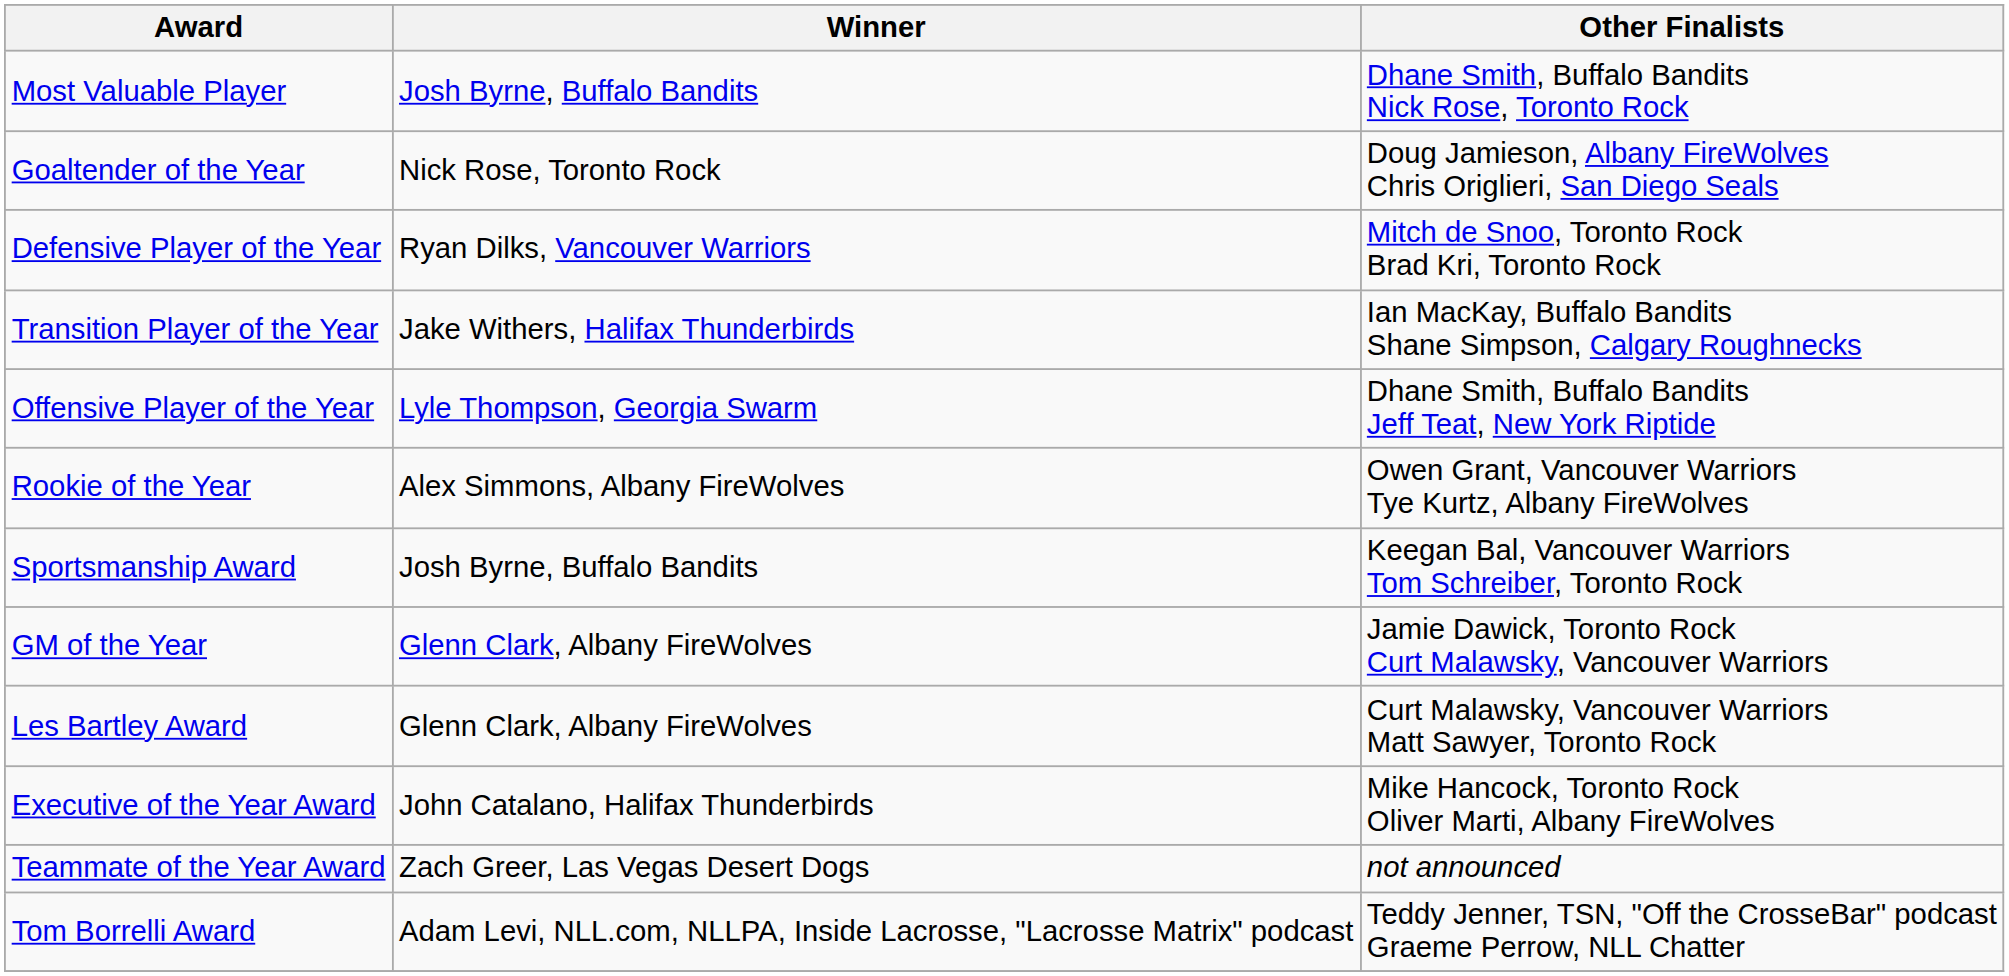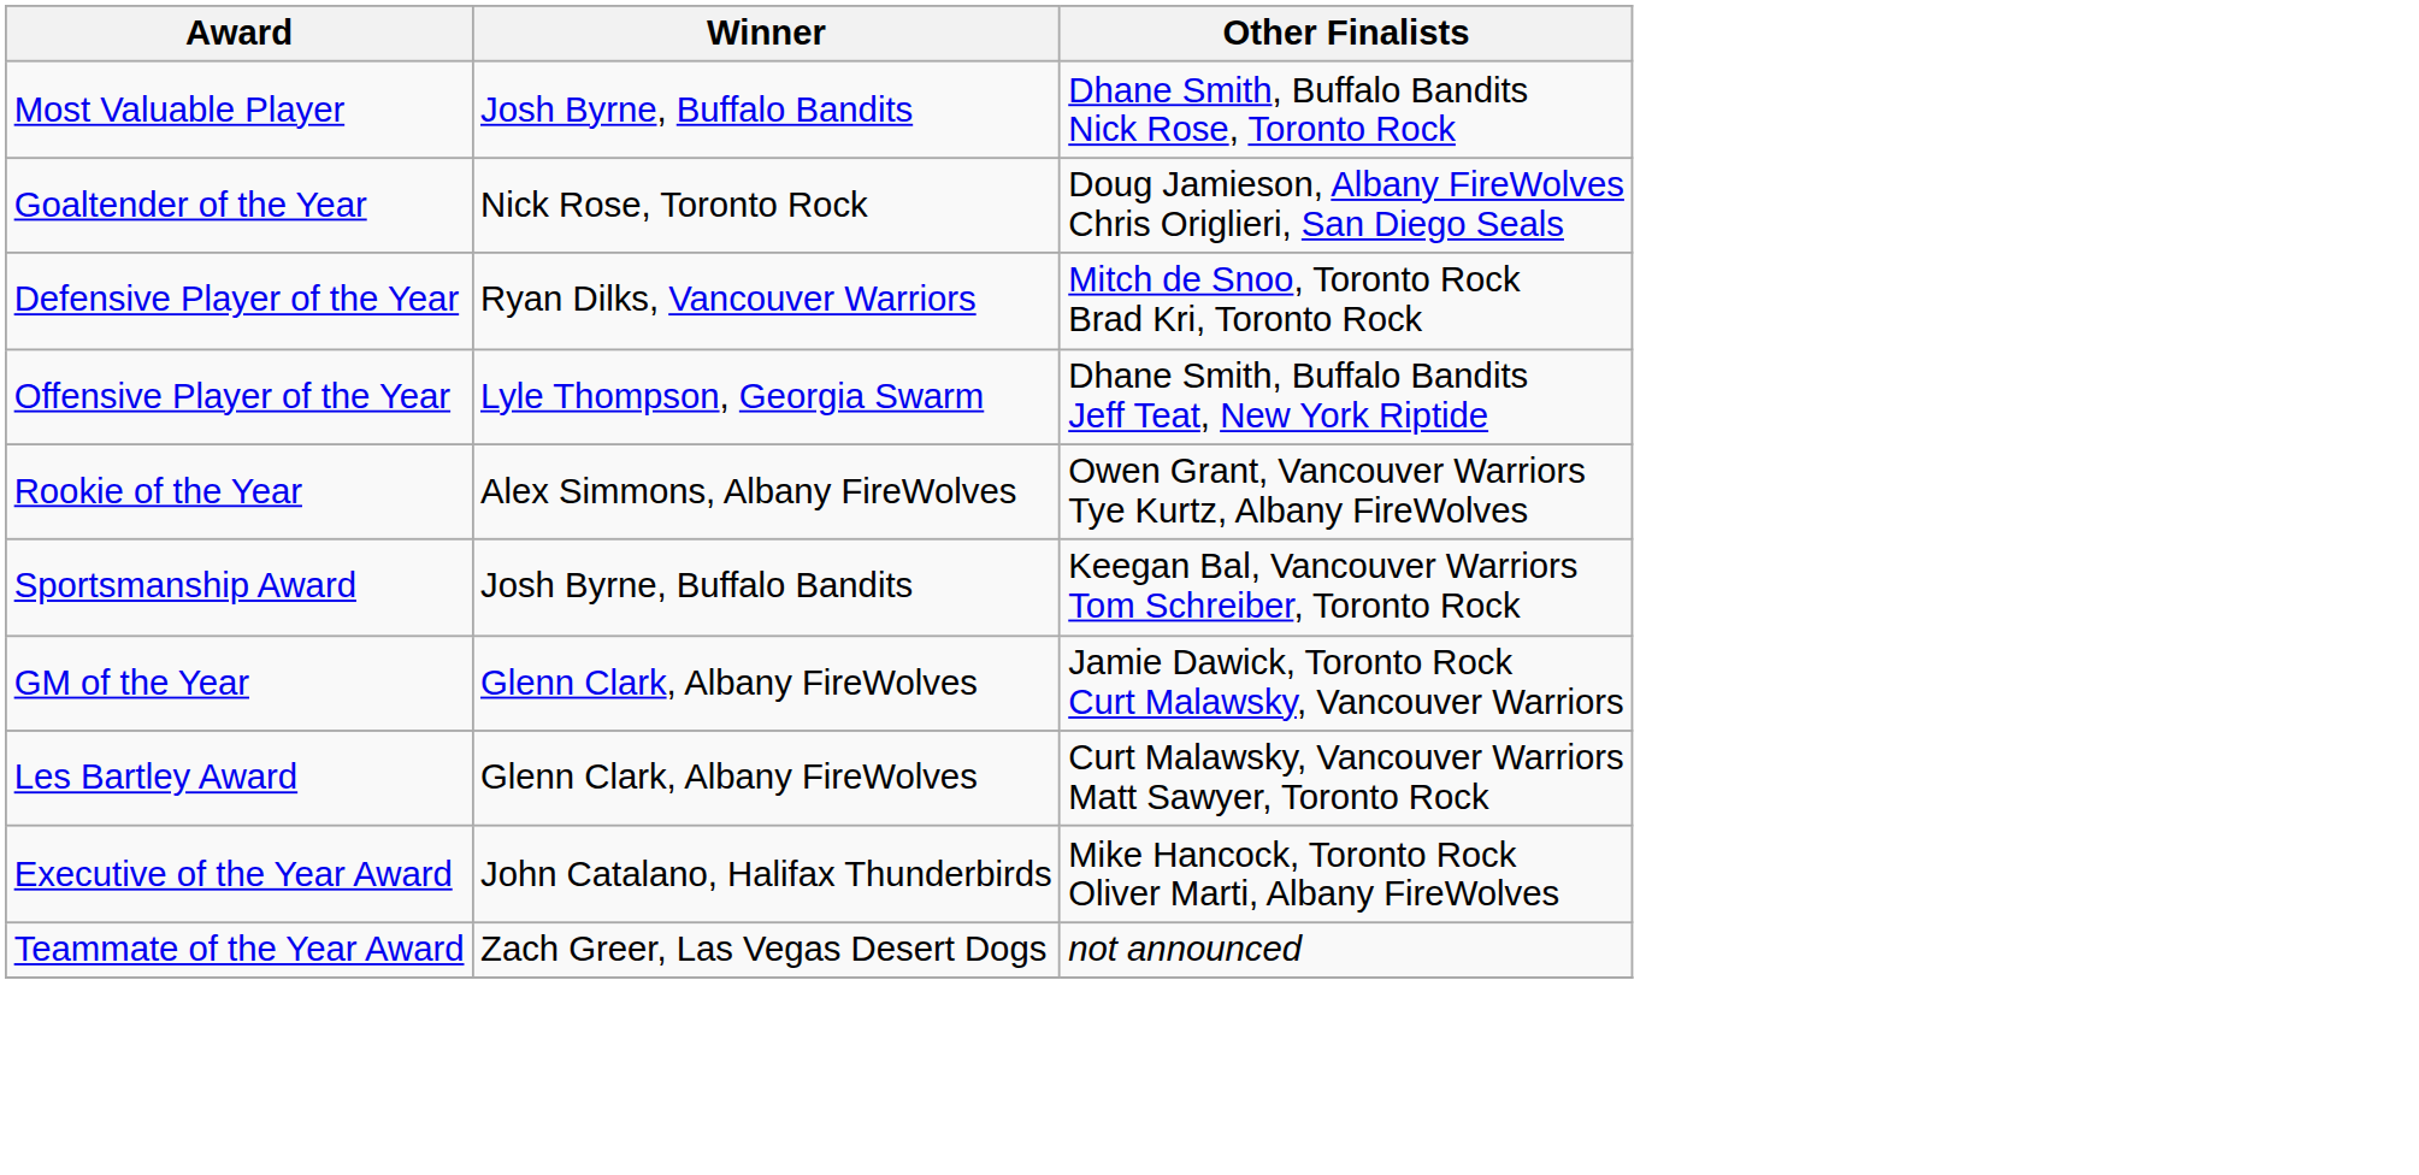 <table class="wikitable">
 <tr>
 <th>Award</th>
 <th>Winner</th>
 <th>Other Finalists</th>
 </tr>
 <tr>
 <td><a href='#'>Most Valuable Player</a></td>
 <td><a href='#'>Josh Byrne</a>, <a href='#'>Buffalo Bandits</a></td>
 <td><a href='#'>Dhane Smith</a>, Buffalo Bandits<br><a href='#'>Nick Rose</a>, <a href='#'>Toronto Rock</a></td>
 </tr>
 <tr>
 <td><a href='#'>Goaltender of the Year</a></td>
 <td>Nick Rose, Toronto Rock</td>
 <td>Doug Jamieson, <a href='#'>Albany FireWolves</a><br>Chris Origlieri, <a href='#'>San Diego Seals</a></td>
 </tr>
 <tr>
 <td><a href='#'>Defensive Player of the Year</a></td>
 <td>Ryan Dilks, <a href='#'>Vancouver Warriors</a></td>
 <td><a href='#'>Mitch de Snoo</a>, Toronto Rock<br>Brad Kri, Toronto Rock</td>
-</tr>
-<tr>
-<td><a href='#'>Transition Player of the Year</a></td>
-<td>Jake Withers, <a href='#'>Halifax Thunderbirds</a></td>
-<td>Ian MacKay, Buffalo Bandits<br>Shane Simpson, <a href='#'>Calgary Roughnecks</a></td>
 </tr>
 <tr>
 <td><a href='#'>Offensive Player of the Year</a></td>
 <td><a href='#'>Lyle Thompson</a>, <a href='#'>Georgia Swarm</a></td>
 <td>Dhane Smith, Buffalo Bandits<br><a href='#'>Jeff Teat</a>, <a href='#'>New York Riptide</a></td>
 </tr>
 <tr>
 <td><a href='#'>Rookie of the Year</a></td>
 <td>Alex Simmons, Albany FireWolves</td>
 <td>Owen Grant, Vancouver Warriors<br>Tye Kurtz, Albany FireWolves</td>
 </tr>
 <tr>
 <td><a href='#'>Sportsmanship Award</a></td>
 <td>Josh Byrne, Buffalo Bandits</td>
 <td>Keegan Bal, Vancouver Warriors<br><a href='#'>Tom Schreiber</a>, Toronto Rock</td>
 </tr>
 <tr>
 <td><a href='#'>GM of the Year</a></td>
 <td><a href='#'>Glenn Clark</a>, Albany FireWolves</td>
 <td>Jamie Dawick, Toronto Rock<br><a href='#'>Curt Malawsky</a>, Vancouver Warriors</td>
 </tr>
 <tr>
 <td><a href='#'>Les Bartley Award</a></td>
 <td>Glenn Clark, Albany FireWolves</td>
 <td>Curt Malawsky, Vancouver Warriors<br>Matt Sawyer, Toronto Rock</td>
 </tr>
 <tr>
 <td><a href='#'>Executive of the Year Award</a></td>
 <td>John Catalano, Halifax Thunderbirds</td>
 <td>Mike Hancock, Toronto Rock<br>Oliver Marti, Albany FireWolves</td>
 </tr>
 <tr>
 <td><a href='#'>Teammate of the Year Award</a></td>
 <td>Zach Greer, Las Vegas Desert Dogs</td>
 <td><em>not announced</em></td>
 </tr>
 <tr>
-<td><a href='#'>Tom Borrelli Award</a></td>
-<td>Adam Levi, NLL.com, NLLPA, Inside Lacrosse, "Lacrosse Matrix" podcast</td>
-<td>Teddy Jenner, TSN, "Off the CrosseBar" podcast<br>Graeme Perrow, NLL Chatter</td>
-</tr>
-<tr>
 </tr>
 </table>
